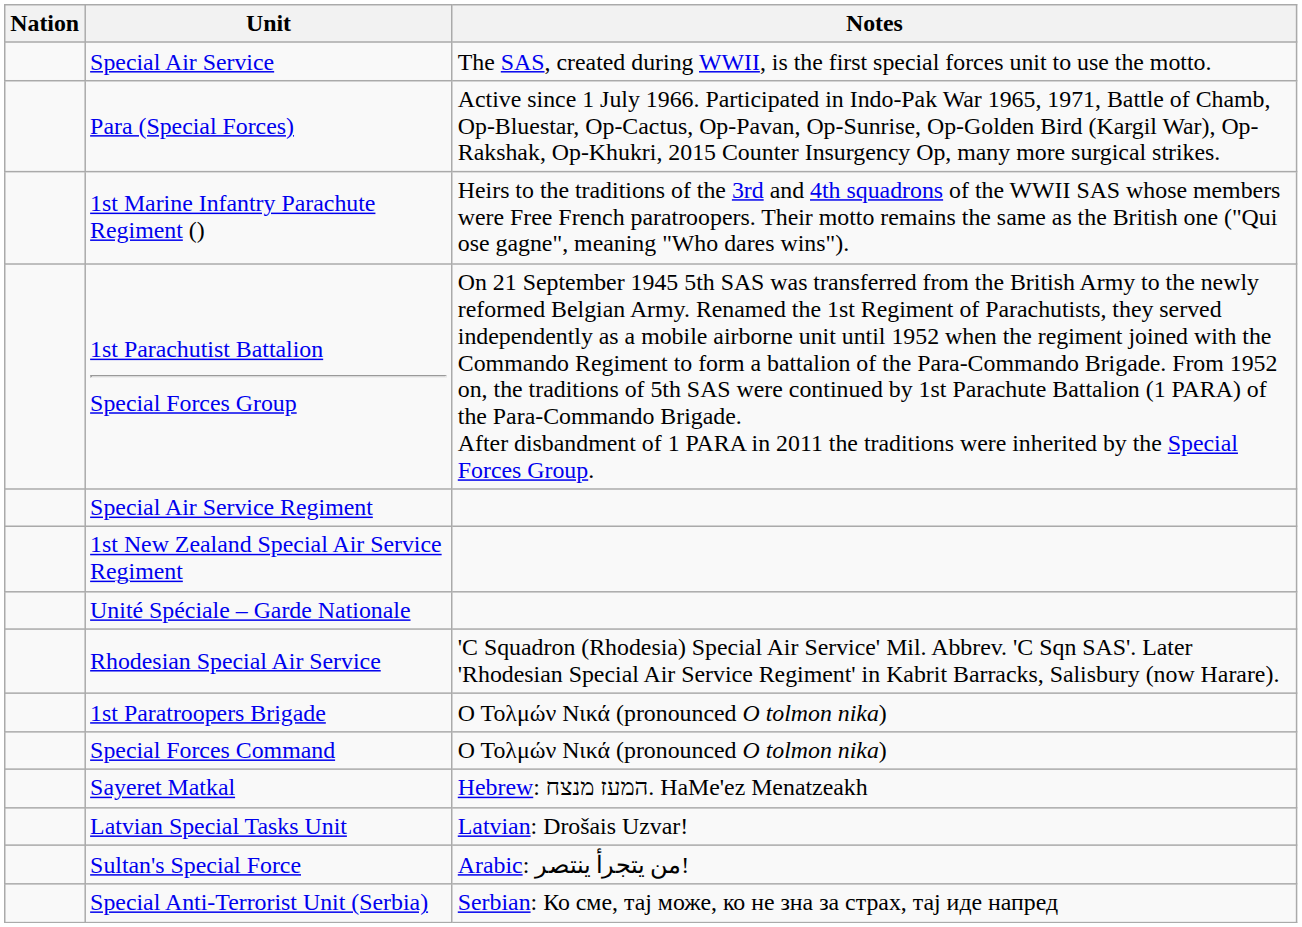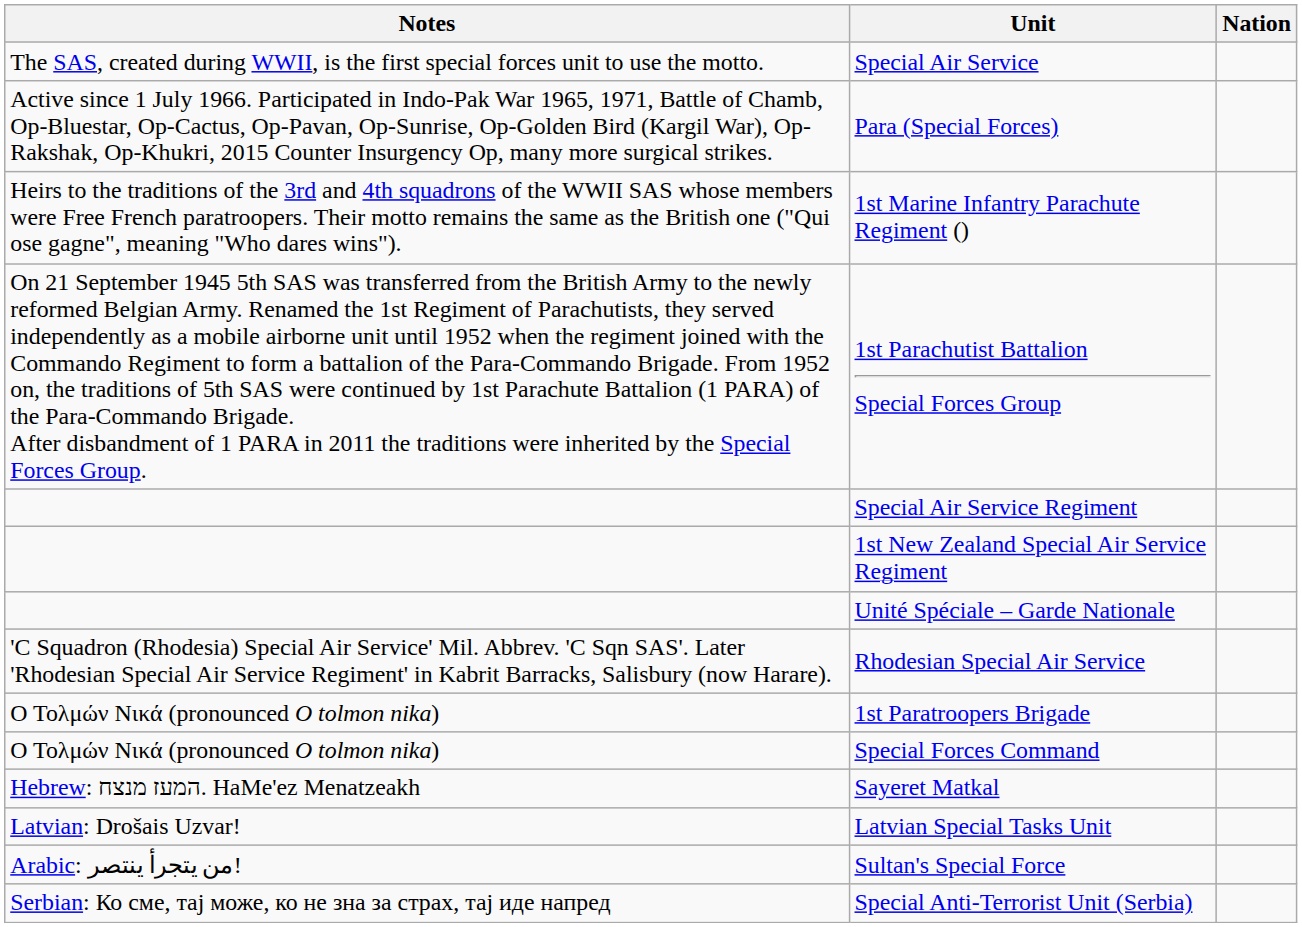 <table class="wikitable sortable">
 <tr>
+<th>Notes</th>
+<th>Unit</th>
 <th>Nation</th>
-<th>Unit</th>
-<th>Notes</th>
 </tr>
 <tr>
+<td>The <a href='#'>SAS</a>, created during <a href='#'>WWII</a>, is the first special forces unit to use the motto.</td>
+<td><a href='#'>Special Air Service</a></td>
 <td style="white-space:nowrap;"></td>
-<td><a href='#'>Special Air Service</a></td>
-<td>The <a href='#'>SAS</a>, created during <a href='#'>WWII</a>, is the first special forces unit to use the motto.</td>
 </tr>
 <tr>
+<td>Active since 1 July 1966. Participated in Indo-Pak War 1965, 1971, Battle of Chamb, Op-Bluestar, Op-Cactus, Op-Pavan, Op-Sunrise, Op-Golden Bird (Kargil War), Op-Rakshak, Op-Khukri, 2015 Counter Insurgency Op, many more surgical strikes.</td>
+<td><a href='#'>Para (Special Forces)</a></td>
 <td></td>
-<td><a href='#'>Para (Special Forces)</a></td>
-<td>Active since 1 July 1966. Participated in Indo-Pak War 1965, 1971, Battle of Chamb, Op-Bluestar, Op-Cactus, Op-Pavan, Op-Sunrise, Op-Golden Bird (Kargil War), Op-Rakshak, Op-Khukri, 2015 Counter Insurgency Op, many more surgical strikes.</td>
 </tr>
 <tr>
+<td>Heirs to the traditions of the <a href='#'>3rd</a> and <a href='#'>4th squadrons</a> of the WWII SAS whose members were Free French paratroopers. Their motto remains the same as the British one ("Qui ose gagne", meaning "Who dares wins").</td>
+<td><a href='#'>1st Marine Infantry Parachute Regiment</a> ()</td>
 <td></td>
-<td><a href='#'>1st Marine Infantry Parachute Regiment</a> ()</td>
-<td>Heirs to the traditions of the <a href='#'>3rd</a> and <a href='#'>4th squadrons</a> of the WWII SAS whose members were Free French paratroopers. Their motto remains the same as the British one ("Qui ose gagne", meaning "Who dares wins").</td>
 </tr>
 <tr>
+<td>On 21 September 1945 5th SAS was transferred from the British Army to the newly reformed Belgian Army. Renamed the 1st Regiment of Parachutists, they served independently as a mobile airborne unit until 1952 when the regiment joined with the Commando Regiment to form a battalion of the Para-Commando Brigade. From 1952 on, the traditions of 5th SAS were continued by 1st Parachute Battalion (1 PARA) of the Para-Commando Brigade.<br>After disbandment of 1 PARA in 2011 the traditions were inherited by the <a href='#'>Special Forces Group</a>.</td>
+<td><a href='#'>1st Parachutist Battalion</a><hr><a href='#'>Special Forces Group</a></td>
 <td></td>
-<td><a href='#'>1st Parachutist Battalion</a><hr><a href='#'>Special Forces Group</a></td>
-<td>On 21 September 1945 5th SAS was transferred from the British Army to the newly reformed Belgian Army. Renamed the 1st Regiment of Parachutists, they served independently as a mobile airborne unit until 1952 when the regiment joined with the Commando Regiment to form a battalion of the Para-Commando Brigade. From 1952 on, the traditions of 5th SAS were continued by 1st Parachute Battalion (1 PARA) of the Para-Commando Brigade.<br>After disbandment of 1 PARA in 2011 the traditions were inherited by the <a href='#'>Special Forces Group</a>.</td>
 </tr>
 <tr>
 <td></td>
 <td><a href='#'>Special Air Service Regiment</a></td>
 <td></td>
 </tr>
 <tr>
 <td></td>
 <td><a href='#'>1st New Zealand Special Air Service Regiment</a></td>
 <td></td>
 </tr>
 <tr>
 <td></td>
 <td><a href='#'>Unité Spéciale – Garde Nationale</a></td>
 <td></td>
 </tr>
 <tr>
+<td>'C Squadron (Rhodesia) Special Air Service' Mil. Abbrev. 'C Sqn SAS'. Later 'Rhodesian Special Air Service Regiment' in Kabrit Barracks, Salisbury (now Harare).</td>
+<td><a href='#'>Rhodesian Special Air Service</a></td>
 <td></td>
-<td><a href='#'>Rhodesian Special Air Service</a></td>
-<td>'C Squadron (Rhodesia) Special Air Service' Mil. Abbrev. 'C Sqn SAS'. Later 'Rhodesian Special Air Service Regiment' in Kabrit Barracks, Salisbury (now Harare).</td>
 </tr>
 <tr>
+<td>Ο Τολμών Νικά (pronounced <em>O tolmon nika</em>)</td>
+<td><a href='#'>1st Paratroopers Brigade</a></td>
 <td></td>
-<td><a href='#'>1st Paratroopers Brigade</a></td>
-<td>Ο Τολμών Νικά (pronounced <em>O tolmon nika</em>)</td>
 </tr>
 <tr>
+<td>Ο Τολμών Νικά (pronounced <em>O tolmon nika</em>)</td>
+<td><a href='#'>Special Forces Command</a></td>
 <td></td>
-<td><a href='#'>Special Forces Command</a></td>
-<td>Ο Τολμών Νικά (pronounced <em>O tolmon nika</em>)</td>
 </tr>
 <tr>
+<td><a href='#'>Hebrew</a>: המעז מנצח. HaMe'ez Menatzeakh</td>
+<td style="white-space:nowrap;"><a href='#'>Sayeret Matkal</a></td>
 <td></td>
-<td style="white-space:nowrap;"><a href='#'>Sayeret Matkal</a></td>
-<td><a href='#'>Hebrew</a>: המעז מנצח. HaMe'ez Menatzeakh</td>
 </tr>
 <tr>
+<td><a href='#'>Latvian</a>: Drošais Uzvar!</td>
+<td style="white-space:nowrap;"><a href='#'>Latvian Special Tasks Unit</a></td>
 <td></td>
-<td style="white-space:nowrap;"><a href='#'>Latvian Special Tasks Unit</a></td>
-<td><a href='#'>Latvian</a>: Drošais Uzvar!</td>
 </tr>
 <tr>
+<td><a href='#'>Arabic</a>: من يتجرأ ينتصر!</td>
+<td><a href='#'>Sultan's Special Force</a></td>
 <td></td>
-<td><a href='#'>Sultan's Special Force</a></td>
-<td><a href='#'>Arabic</a>: من يتجرأ ينتصر!</td>
 </tr>
 <tr>
+<td><a href='#'>Serbian</a>: Ко сме, тај може, ко не зна за страх, тај иде напред</td>
+<td style="white-space:nowrap;"><a href='#'>Special Anti-Terrorist Unit (Serbia)</a></td>
 <td></td>
-<td style="white-space:nowrap;"><a href='#'>Special Anti-Terrorist Unit (Serbia)</a></td>
-<td><a href='#'>Serbian</a>: Ко сме, тај може, ко не зна за страх, тај иде напред</td>
 </tr>
 </table>
